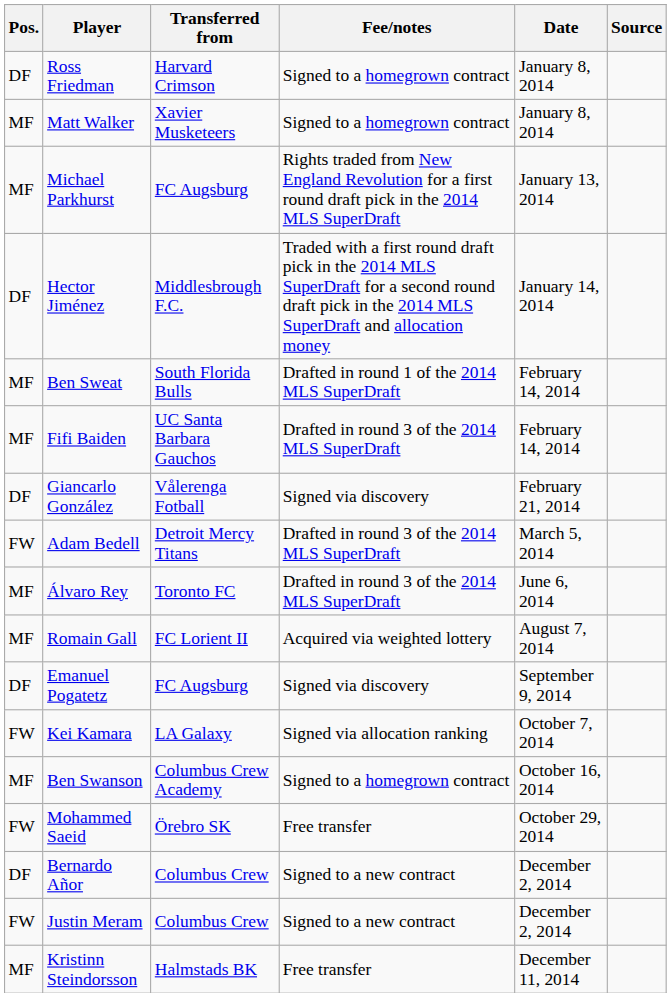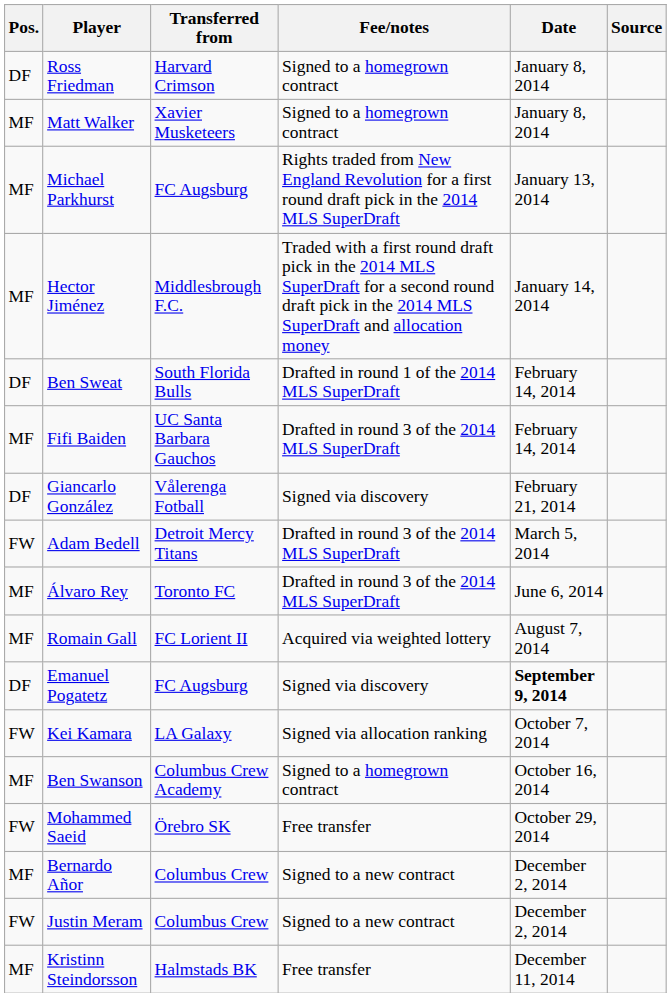 <table class="wikitable sortable" style="text-align: left">
 <tr>
 <th><strong>Pos.</strong></th>
 <th><strong>Player</strong></th>
 <th><strong>Transferred from</strong></th>
 <th><strong>Fee/notes</strong></th>
 <th><strong>Date</strong></th>
 <th><strong>Source</strong></th>
 </tr>
 <tr>
 <td>DF</td>
 <td> <a href='#'>Ross Friedman</a></td>
 <td> <a href='#'>Harvard Crimson</a></td>
 <td>Signed to a <a href='#'>homegrown</a> contract</td>
 <td>January 8, 2014</td>
 <td align=center></td>
 </tr>
 <tr>
 <td>MF</td>
 <td> <a href='#'>Matt Walker</a></td>
 <td> <a href='#'>Xavier Musketeers</a></td>
 <td>Signed to a <a href='#'>homegrown</a> contract</td>
 <td>January 8, 2014</td>
 <td align=center></td>
 </tr>
 <tr>
 <td>MF</td>
 <td> <a href='#'>Michael Parkhurst</a></td>
 <td> <a href='#'>FC Augsburg</a></td>
 <td>Rights traded from <a href='#'>New England Revolution</a> for a first round draft pick in the <a href='#'>2014 MLS SuperDraft</a></td>
 <td>January 13, 2014</td>
 <td align=center></td>
 </tr>
 <tr>
-<td>DF</td>
+<td>MF</td>
 <td> <a href='#'>Hector Jiménez</a></td>
 <td> <a href='#'>Middlesbrough F.C.</a></td>
 <td>Traded with a first round draft pick in the <a href='#'>2014 MLS SuperDraft</a> for a second round draft pick in the <a href='#'>2014 MLS SuperDraft</a> and <a href='#'>allocation money</a></td>
 <td>January 14, 2014</td>
 <td align=center></td>
 </tr>
 <tr>
-<td>MF</td>
+<td>DF</td>
 <td> <a href='#'>Ben Sweat</a></td>
 <td> <a href='#'>South Florida Bulls</a></td>
 <td>Drafted in round 1 of the <a href='#'>2014 MLS SuperDraft</a></td>
 <td>February 14, 2014</td>
 <td align=center></td>
 </tr>
 <tr>
 <td>MF</td>
 <td> <a href='#'>Fifi Baiden</a></td>
 <td> <a href='#'>UC Santa Barbara Gauchos</a></td>
 <td>Drafted in round 3 of the <a href='#'>2014 MLS SuperDraft</a></td>
 <td>February 14, 2014</td>
 <td align=center></td>
 </tr>
 <tr>
 <td>DF</td>
 <td> <a href='#'>Giancarlo González</a></td>
 <td> <a href='#'>Vålerenga Fotball</a></td>
 <td>Signed via discovery</td>
 <td>February 21, 2014</td>
 <td align=center></td>
 </tr>
 <tr>
 <td>FW</td>
 <td> <a href='#'>Adam Bedell</a></td>
 <td> <a href='#'>Detroit Mercy Titans</a></td>
 <td>Drafted in round 3 of the <a href='#'>2014 MLS SuperDraft</a></td>
 <td>March 5, 2014</td>
 <td align=center></td>
 </tr>
 <tr>
 <td>MF</td>
 <td> <a href='#'>Álvaro Rey</a></td>
 <td> <a href='#'>Toronto FC</a></td>
 <td>Drafted in round 3 of the <a href='#'>2014 MLS SuperDraft</a></td>
 <td>June 6, 2014</td>
 <td align=center></td>
 </tr>
 <tr>
 <td>MF</td>
 <td> <a href='#'>Romain Gall</a></td>
 <td> <a href='#'>FC Lorient II</a></td>
 <td>Acquired via weighted lottery</td>
 <td>August 7, 2014</td>
 <td align=center></td>
 </tr>
 <tr>
 <td>DF</td>
 <td> <a href='#'>Emanuel Pogatetz</a></td>
 <td> <a href='#'>FC Augsburg</a></td>
 <td>Signed via discovery</td>
-<td>September 9, 2014</td>
+<td><strong>September 9, 2014</strong></td>
 <td align=center></td>
 </tr>
 <tr>
 <td>FW</td>
 <td> <a href='#'>Kei Kamara</a></td>
 <td> <a href='#'>LA Galaxy</a></td>
 <td>Signed via allocation ranking</td>
 <td>October 7, 2014</td>
 <td align=center></td>
 </tr>
 <tr>
 <td>MF</td>
 <td> <a href='#'>Ben Swanson</a></td>
 <td> <a href='#'>Columbus Crew Academy</a></td>
 <td>Signed to a <a href='#'>homegrown</a> contract</td>
 <td>October 16, 2014</td>
 <td align=center></td>
 </tr>
 <tr>
 <td>FW</td>
 <td> <a href='#'>Mohammed Saeid</a></td>
 <td> <a href='#'>Örebro SK</a></td>
 <td>Free transfer</td>
 <td>October 29, 2014</td>
 <td align=center></td>
 </tr>
 <tr>
-<td>DF</td>
+<td>MF</td>
 <td> <a href='#'>Bernardo Añor</a></td>
 <td> <a href='#'>Columbus Crew</a></td>
 <td>Signed to a new contract</td>
 <td>December 2, 2014</td>
 <td align=center></td>
 </tr>
 <tr>
 <td>FW</td>
 <td> <a href='#'>Justin Meram</a></td>
 <td> <a href='#'>Columbus Crew</a></td>
 <td>Signed to a new contract</td>
 <td>December 2, 2014</td>
 <td align=center></td>
 </tr>
 <tr>
 <td>MF</td>
 <td> <a href='#'>Kristinn Steindorsson</a></td>
 <td> <a href='#'>Halmstads BK</a></td>
 <td>Free transfer</td>
 <td>December 11, 2014</td>
 <td align=center></td>
 </tr>
 </table>
